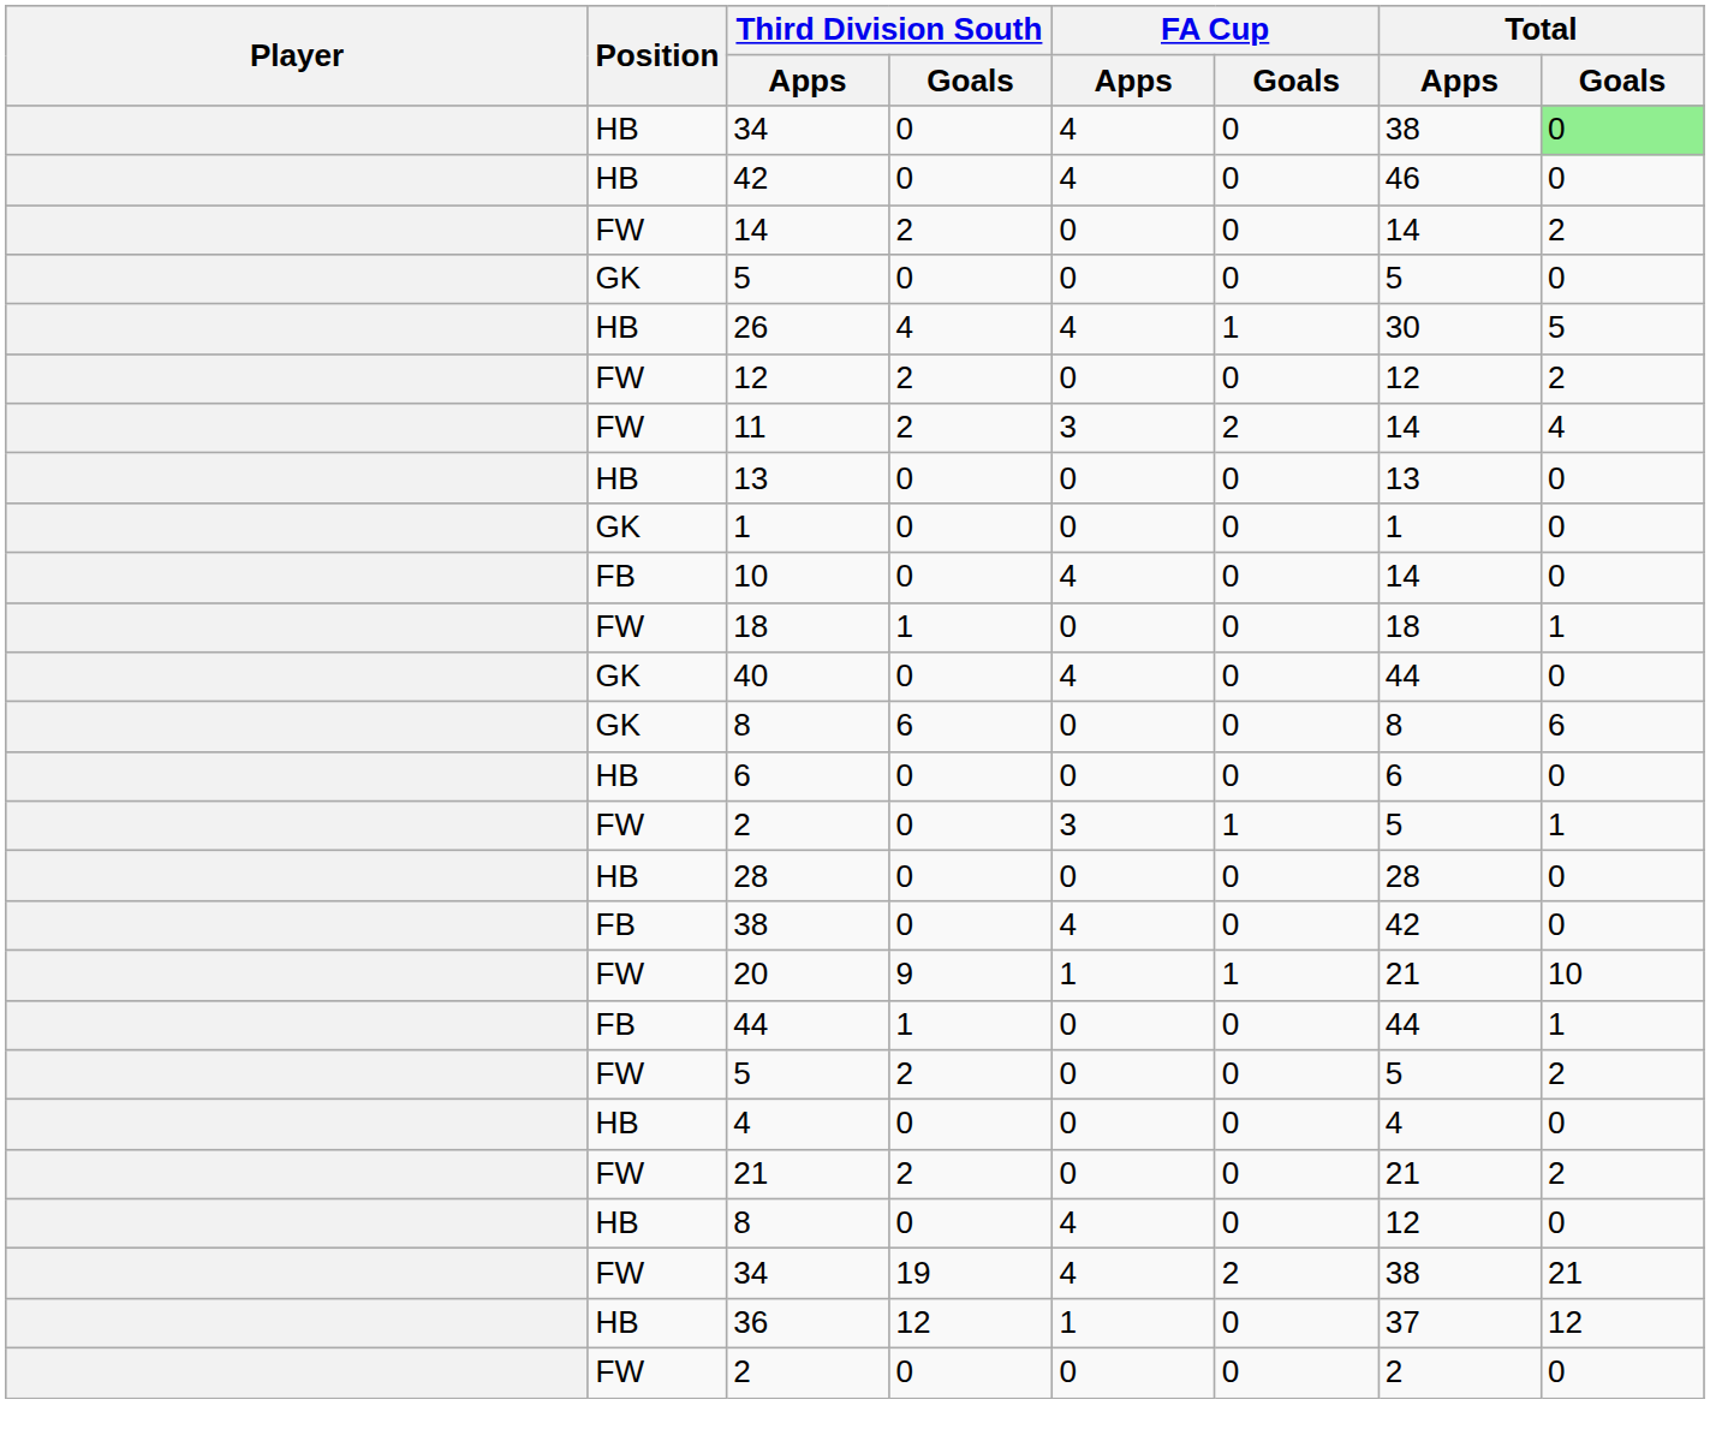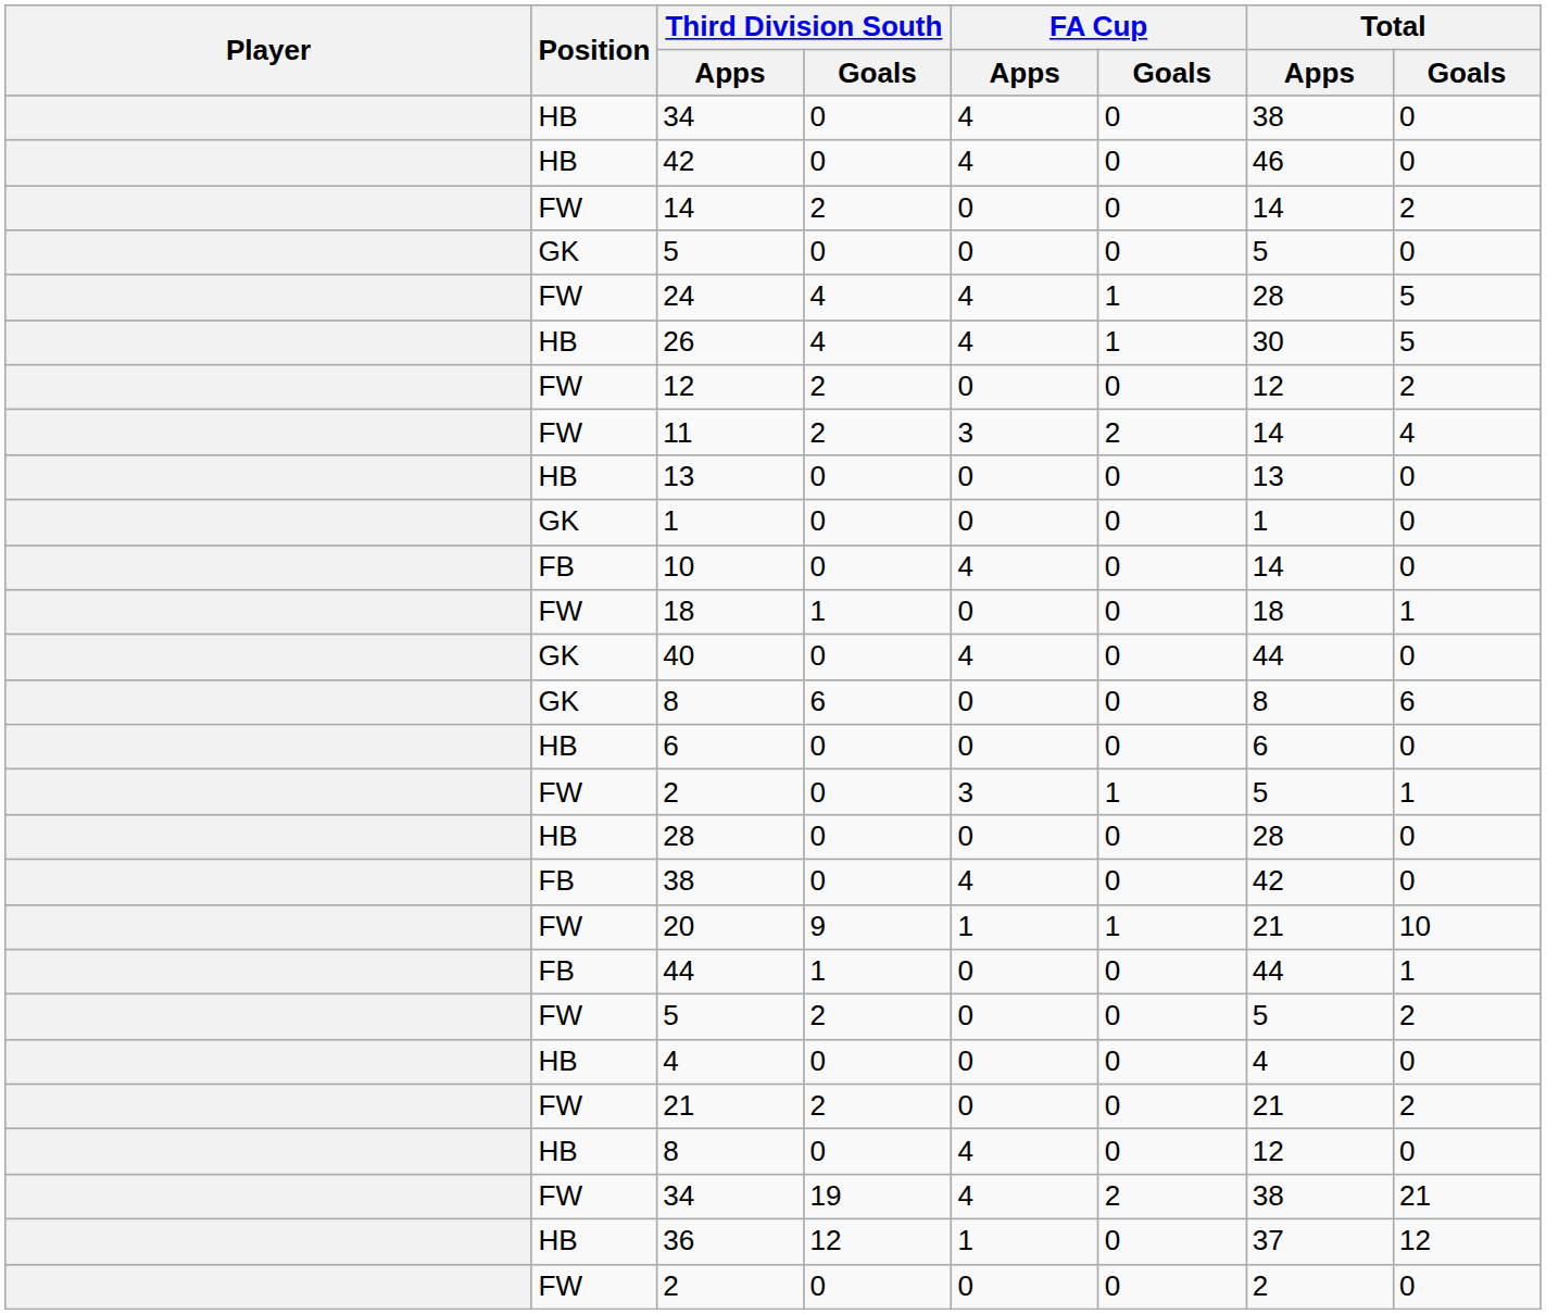 <table class="wikitable plainrowheaders sortable">
 <tr>
 <th rowspan=2 style="width:20em"scope=col>Player</th>
 <th rowspan=2>Position</th>
 <th colspan=2 style="width:10em"scope=col><a href='#'>Third Division South</a></th>
 <th colspan=2 style="width:10em"scope=col><a href='#'>FA Cup</a></th>
 <th colspan=2 style="width:10em"scope=col>Total</th>
 </tr>
 <tr>
 <th style="width:5em">Apps</th>
 <th style="width:5em">Goals</th>
 <th style="width:5em">Apps</th>
 <th style="width:5em">Goals</th>
 <th style="width:5em">Apps</th>
 <th style="width:5em">Goals</th>
 </tr>
 <tr>
 <th scope=row></th>
 <td>HB</td>
 <td>34</td>
 <td>0</td>
 <td>4</td>
 <td>0</td>
 <td>38</td>
-<td style="background: lightgreen;">0</td>
+<td>0</td>
 </tr>
 <tr>
 <th scope=row></th>
 <td>HB</td>
 <td>42</td>
 <td>0</td>
 <td>4</td>
 <td>0</td>
 <td>46</td>
 <td>0</td>
 </tr>
 <tr>
 <th scope=row></th>
 <td>FW</td>
 <td>14</td>
 <td>2</td>
 <td>0</td>
 <td>0</td>
 <td>14</td>
 <td>2</td>
 </tr>
 <tr>
 <th scope=row></th>
 <td>GK</td>
 <td>5</td>
 <td>0</td>
 <td>0</td>
 <td>0</td>
 <td>5</td>
 <td>0</td>
+</tr>
+<tr>
+<th scope=row></th>
+<td>FW</td>
+<td>24</td>
+<td>4</td>
+<td>4</td>
+<td>1</td>
+<td>28</td>
+<td>5</td>
 </tr>
 <tr>
 <th scope=row></th>
 <td>HB</td>
 <td>26</td>
 <td>4</td>
 <td>4</td>
 <td>1</td>
 <td>30</td>
 <td>5</td>
 </tr>
 <tr>
 <th scope=row></th>
 <td>FW</td>
 <td>12</td>
 <td>2</td>
 <td>0</td>
 <td>0</td>
 <td>12</td>
 <td>2</td>
 </tr>
 <tr>
 <th scope=row></th>
 <td>FW</td>
 <td>11</td>
 <td>2</td>
 <td>3</td>
 <td>2</td>
 <td>14</td>
 <td>4</td>
 </tr>
 <tr>
 <th scope=row></th>
 <td>HB</td>
 <td>13</td>
 <td>0</td>
 <td>0</td>
 <td>0</td>
 <td>13</td>
 <td>0</td>
 </tr>
 <tr>
 <th scope=row></th>
 <td>GK</td>
 <td>1</td>
 <td>0</td>
 <td>0</td>
 <td>0</td>
 <td>1</td>
 <td>0</td>
 </tr>
 <tr>
 <th scope=row></th>
 <td>FB</td>
 <td>10</td>
 <td>0</td>
 <td>4</td>
 <td>0</td>
 <td>14</td>
 <td>0</td>
 </tr>
 <tr>
 <th scope=row></th>
 <td>FW</td>
 <td>18</td>
 <td>1</td>
 <td>0</td>
 <td>0</td>
 <td>18</td>
 <td>1</td>
 </tr>
 <tr>
 <th scope=row></th>
 <td>GK</td>
 <td>40</td>
 <td>0</td>
 <td>4</td>
 <td>0</td>
 <td>44</td>
 <td>0</td>
 </tr>
 <tr>
 <th scope=row></th>
 <td>GK</td>
 <td>8</td>
 <td>6</td>
 <td>0</td>
 <td>0</td>
 <td>8</td>
 <td>6</td>
 </tr>
 <tr>
 <th scope=row></th>
 <td>HB</td>
 <td>6</td>
 <td>0</td>
 <td>0</td>
 <td>0</td>
 <td>6</td>
 <td>0</td>
 </tr>
 <tr>
 <th scope=row></th>
 <td>FW</td>
 <td>2</td>
 <td>0</td>
 <td>3</td>
 <td>1</td>
 <td>5</td>
 <td>1</td>
 </tr>
 <tr>
 <th scope=row></th>
 <td>HB</td>
 <td>28</td>
 <td>0</td>
 <td>0</td>
 <td>0</td>
 <td>28</td>
 <td>0</td>
 </tr>
 <tr>
 <th scope=row></th>
 <td>FB</td>
 <td>38</td>
 <td>0</td>
 <td>4</td>
 <td>0</td>
 <td>42</td>
 <td>0</td>
 </tr>
 <tr>
 <th scope=row></th>
 <td>FW</td>
 <td>20</td>
 <td>9</td>
 <td>1</td>
 <td>1</td>
 <td>21</td>
 <td>10</td>
 </tr>
 <tr>
 <th scope=row></th>
 <td>FB</td>
 <td>44</td>
 <td>1</td>
 <td>0</td>
 <td>0</td>
 <td>44</td>
 <td>1</td>
 </tr>
 <tr>
 <th scope=row></th>
 <td>FW</td>
 <td>5</td>
 <td>2</td>
 <td>0</td>
 <td>0</td>
 <td>5</td>
 <td>2</td>
 </tr>
 <tr>
 <th scope=row></th>
 <td>HB</td>
 <td>4</td>
 <td>0</td>
 <td>0</td>
 <td>0</td>
 <td>4</td>
 <td>0</td>
 </tr>
 <tr>
 <th scope=row></th>
 <td>FW</td>
 <td>21</td>
 <td>2</td>
 <td>0</td>
 <td>0</td>
 <td>21</td>
 <td>2</td>
 </tr>
 <tr>
 <th scope=row></th>
 <td>HB</td>
 <td>8</td>
 <td>0</td>
 <td>4</td>
 <td>0</td>
 <td>12</td>
 <td>0</td>
 </tr>
 <tr>
 <th scope=row></th>
 <td>FW</td>
 <td>34</td>
 <td>19</td>
 <td>4</td>
 <td>2</td>
 <td>38</td>
 <td>21</td>
 </tr>
 <tr>
 <th scope=row></th>
 <td>HB</td>
 <td>36</td>
 <td>12</td>
 <td>1</td>
 <td>0</td>
 <td>37</td>
 <td>12</td>
 </tr>
 <tr>
 <th scope=row></th>
 <td>FW</td>
 <td>2</td>
 <td>0</td>
 <td>0</td>
 <td>0</td>
 <td>2</td>
 <td>0</td>
 </tr>
 </table>
